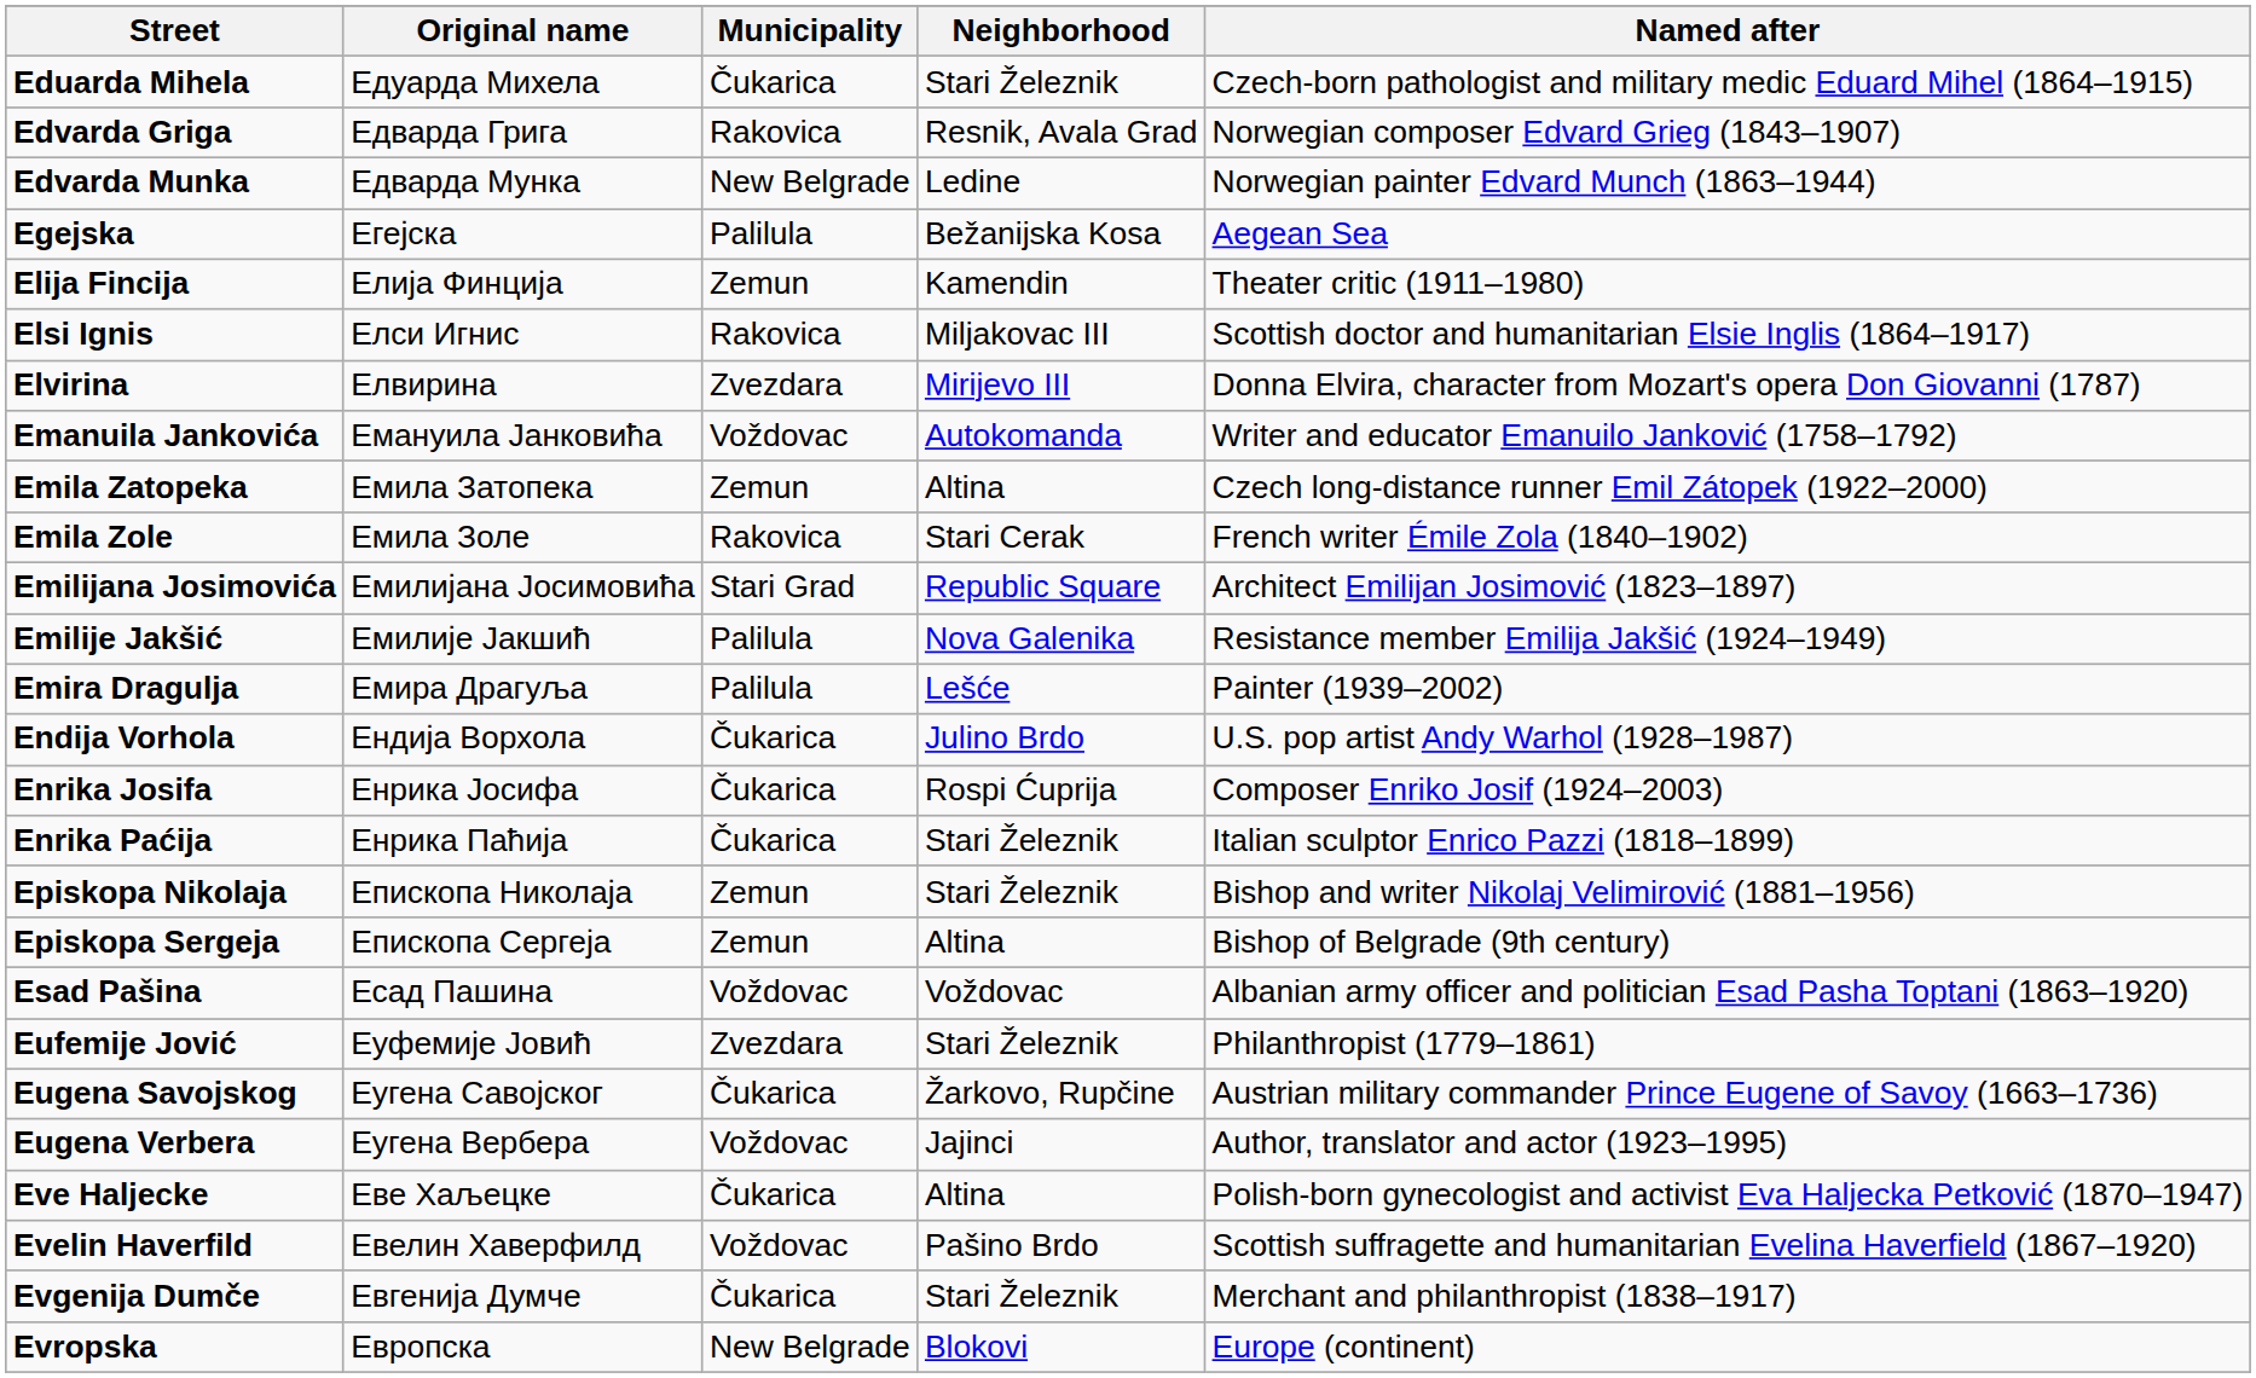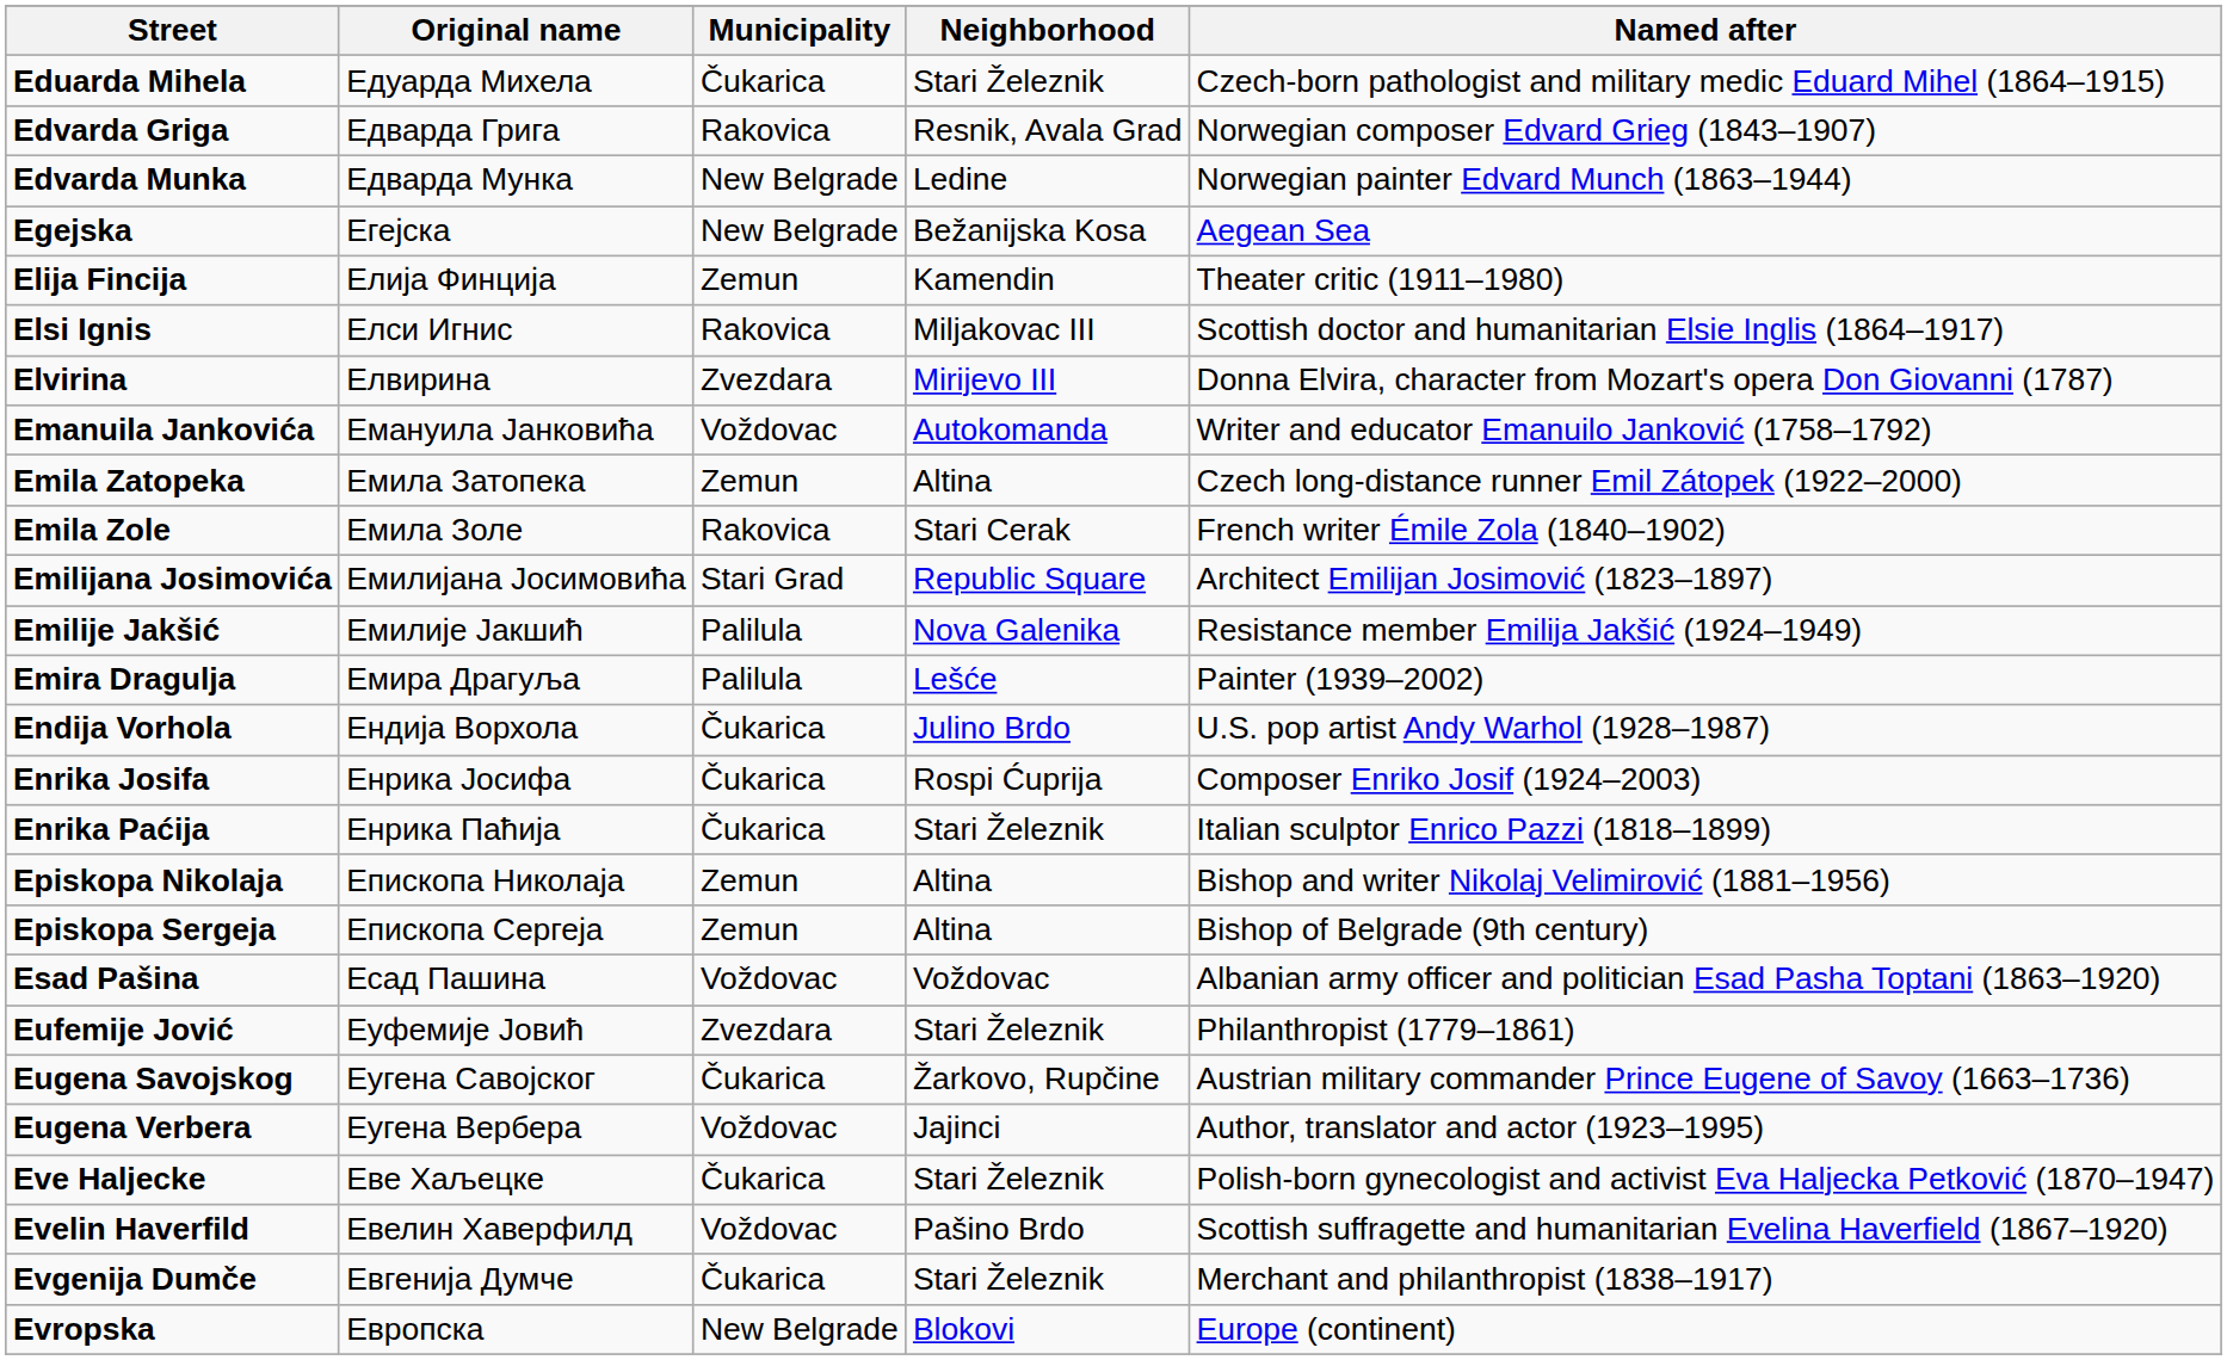 <table class="wikitable sortable">
 <tr style="background-color:#DDDDDD;text-align:center;">
 </tr>
 <tr>
 <th>Street</th>
 <th>Original name</th>
 <th>Municipality</th>
 <th>Neighborhood</th>
 <th>Named after</th>
 </tr>
 <tr>
 <td><strong>Eduarda Mihela</strong></td>
 <td>Едуарда Михела</td>
 <td>Čukarica</td>
 <td>Stari Železnik</td>
 <td>Czech-born pathologist and military medic <a href='#'>Eduard Mihel</a> (1864–1915)</td>
 </tr>
 <tr>
 <td><strong>Edvarda Griga</strong></td>
 <td>Едварда Грига</td>
 <td>Rakovica</td>
 <td>Resnik, Avala Grad</td>
 <td>Norwegian composer <a href='#'>Edvard Grieg</a> (1843–1907)</td>
 </tr>
 <tr>
 <td><strong>Edvarda Munka</strong></td>
 <td>Едварда Мунка</td>
 <td>New Belgrade</td>
 <td>Ledine</td>
 <td>Norwegian painter <a href='#'>Edvard Munch</a> (1863–1944)</td>
 </tr>
 <tr>
 <td><strong>Egejska</strong></td>
 <td>Егејска</td>
-<td>Palilula</td>
+<td>New Belgrade</td>
 <td>Bežanijska Kosa</td>
 <td><a href='#'>Aegean Sea</a></td>
 </tr>
 <tr>
 <td><strong>Elija Fincija</strong></td>
 <td>Елија Финција</td>
 <td>Zemun</td>
 <td>Kamendin</td>
 <td>Theater critic  (1911–1980)</td>
 </tr>
 <tr>
 <td><strong>Elsi Ignis</strong></td>
 <td>Елси Игнис</td>
 <td>Rakovica</td>
 <td>Miljakovac III</td>
 <td>Scottish doctor and humanitarian <a href='#'>Elsie Inglis</a> (1864–1917)</td>
 </tr>
 <tr>
 <td><strong>Elvirina</strong></td>
 <td>Елвирина</td>
 <td>Zvezdara</td>
 <td><a href='#'>Mirijevo III</a></td>
 <td>Donna Elvira, character from Mozart's opera <a href='#'>Don Giovanni</a> (1787)</td>
 </tr>
 <tr>
 <td><strong>Emanuila Jankovića</strong></td>
 <td>Емануила Јанковића</td>
 <td>Voždovac</td>
 <td><a href='#'>Autokomanda</a></td>
 <td>Writer and educator <a href='#'>Emanuilo Janković</a> (1758–1792)</td>
 </tr>
 <tr>
 <td><strong>Emila Zatopeka</strong></td>
 <td>Емила Затопека</td>
 <td>Zemun</td>
 <td>Altina</td>
 <td>Czech long-distance runner <a href='#'>Emil Zátopek</a> (1922–2000)</td>
 </tr>
 <tr>
 <td><strong>Emila Zole</strong></td>
 <td>Емила Золе</td>
 <td>Rakovica</td>
 <td>Stari Cerak</td>
 <td>French writer <a href='#'>Émile Zola</a> (1840–1902)</td>
 </tr>
 <tr>
 <td><strong>Emilijana Josimovića</strong></td>
 <td>Емилијана Јосимовића</td>
 <td>Stari Grad</td>
 <td><a href='#'>Republic Square</a></td>
 <td>Architect <a href='#'>Emilijan Josimović</a> (1823–1897)</td>
 </tr>
 <tr>
 <td><strong>Emilije Jakšić</strong></td>
 <td>Емилије Јакшић</td>
 <td>Palilula</td>
 <td><a href='#'>Nova Galenika</a></td>
 <td>Resistance member <a href='#'>Emilija Jakšić</a> (1924–1949)</td>
 </tr>
 <tr>
 <td><strong>Emira Dragulja</strong></td>
 <td>Емира Драгуља</td>
 <td>Palilula</td>
 <td><a href='#'>Lešće</a></td>
 <td>Painter   (1939–2002)</td>
 </tr>
 <tr>
 <td><strong>Endija Vorhola</strong></td>
 <td>Ендија Ворхола</td>
 <td>Čukarica</td>
 <td><a href='#'>Julino Brdo</a></td>
 <td>U.S. pop artist <a href='#'>Andy Warhol</a> (1928–1987)</td>
 </tr>
 <tr>
 <td><strong>Enrika Josifa</strong></td>
 <td>Енрика Јосифа</td>
 <td>Čukarica</td>
 <td>Rospi Ćuprija</td>
 <td>Composer <a href='#'>Enriko Josif</a> (1924–2003)</td>
 </tr>
 <tr>
 <td><strong>Enrika Paćija</strong></td>
 <td>Енрика Паћија</td>
 <td>Čukarica</td>
 <td>Stari Železnik</td>
 <td>Italian sculptor <a href='#'>Enrico Pazzi</a> (1818–1899)</td>
 </tr>
 <tr>
 <td><strong>Episkopa Nikolaja</strong></td>
 <td>Епископа Николаја</td>
 <td>Zemun</td>
-<td>Stari Železnik</td>
+<td>Altina</td>
 <td>Bishop and writer <a href='#'>Nikolaj Velimirović</a> (1881–1956)</td>
 </tr>
 <tr>
 <td><strong>Episkopa Sergeja</strong></td>
 <td>Епископа Сергеја</td>
 <td>Zemun</td>
 <td>Altina</td>
 <td>Bishop of Belgrade (9th century)</td>
 </tr>
 <tr>
 <td><strong>Esad Pašina</strong></td>
 <td>Есад Пашина</td>
 <td>Voždovac</td>
 <td>Voždovac</td>
 <td>Albanian army officer and politician <a href='#'>Esad Pasha Toptani</a> (1863–1920)</td>
 </tr>
 <tr>
 <td><strong>Eufemije Jović</strong></td>
 <td>Еуфемије Јовић</td>
 <td>Zvezdara</td>
 <td>Stari Železnik</td>
 <td>Philanthropist  (1779–1861)</td>
 </tr>
 <tr>
 <td><strong>Eugena Savojskog</strong></td>
 <td>Еугена Савојског</td>
 <td>Čukarica</td>
 <td>Žarkovo, Rupčine</td>
 <td>Austrian military commander <a href='#'>Prince Eugene of Savoy</a> (1663–1736)</td>
 </tr>
 <tr>
 <td><strong>Eugena Verbera</strong></td>
 <td>Еугена Вербера</td>
 <td>Voždovac</td>
 <td>Jajinci</td>
 <td>Author, translator and actor  (1923–1995)</td>
 </tr>
 <tr>
 <td><strong>Eve Haljecke</strong></td>
 <td>Еве Хаљецке</td>
 <td>Čukarica</td>
-<td>Altina</td>
+<td>Stari Železnik</td>
 <td>Polish-born gynecologist and activist <a href='#'>Eva Haljecka Petković</a> (1870–1947)</td>
 </tr>
 <tr>
 <td><strong>Evelin Haverfild</strong></td>
 <td>Евелин Хаверфилд</td>
 <td>Voždovac</td>
 <td>Pašino Brdo</td>
 <td>Scottish suffragette and humanitarian <a href='#'>Evelina Haverfield</a> (1867–1920)</td>
 </tr>
 <tr>
 <td><strong>Evgenija Dumče</strong></td>
 <td>Евгенија Думче</td>
 <td>Čukarica</td>
 <td>Stari Železnik</td>
 <td>Merchant and philanthropist  (1838–1917)</td>
 </tr>
 <tr>
 <td><strong>Evropska</strong></td>
 <td>Европска</td>
 <td>New Belgrade</td>
 <td><a href='#'>Blokovi</a></td>
 <td><a href='#'>Europe</a> (continent)</td>
 </tr>
 </table>
